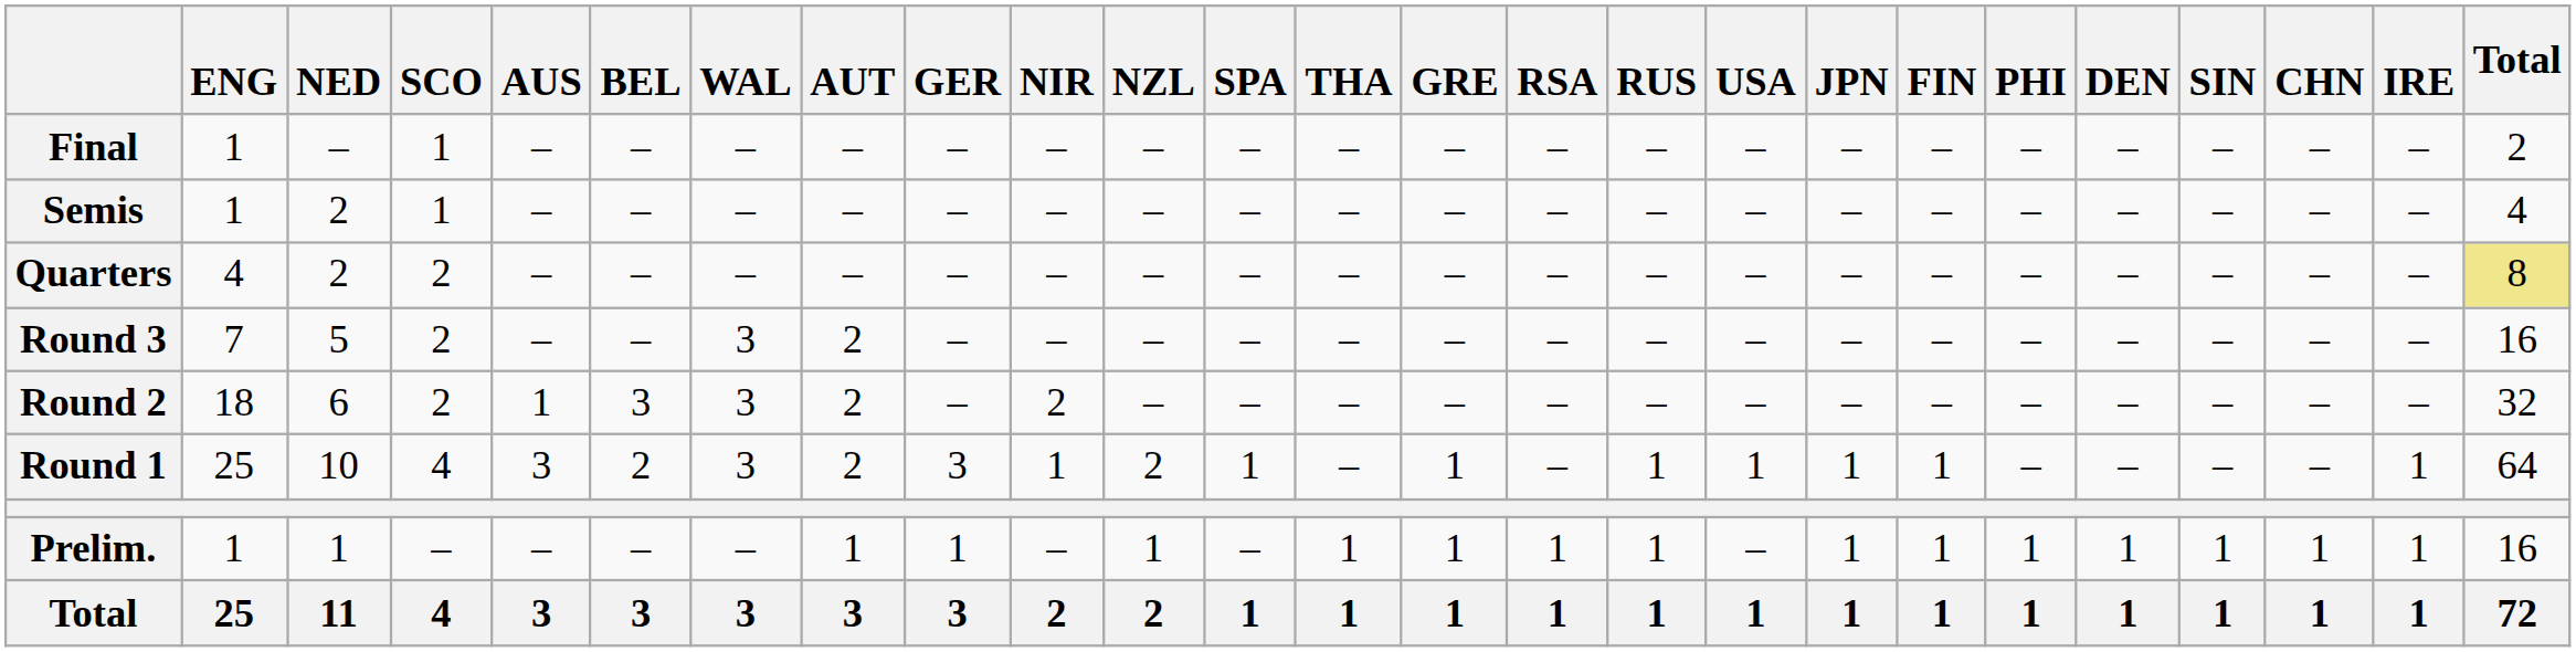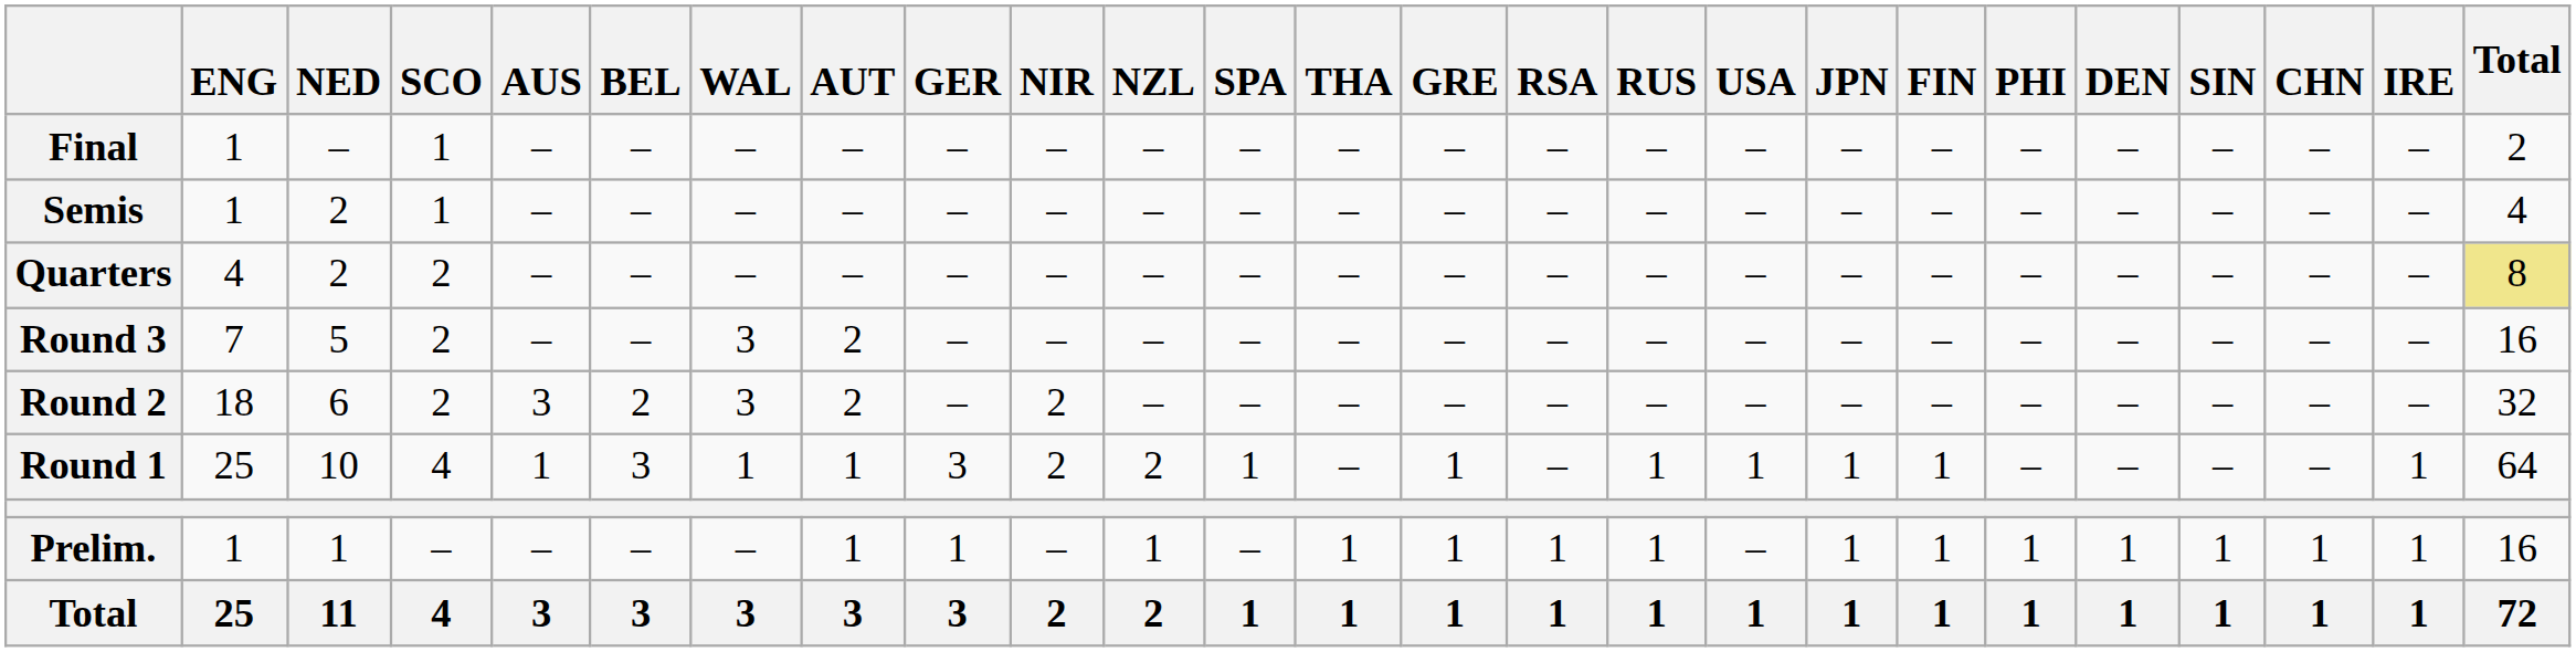 <table class="wikitable">
 <tr>
 <th></th>
 <th> <br>ENG</th>
 <th> <br>NED</th>
 <th> <br>SCO</th>
 <th> <br>AUS</th>
 <th> <br>BEL</th>
 <th> <br>WAL</th>
 <th> <br>AUT</th>
 <th> <br>GER</th>
 <th> <br>NIR</th>
 <th> <br>NZL</th>
 <th> <br>SPA</th>
 <th> <br>THA</th>
 <th> <br>GRE</th>
 <th> <br>RSA</th>
 <th> <br>RUS</th>
 <th> <br>USA</th>
 <th> <br>JPN</th>
 <th> <br>FIN</th>
 <th> <br>PHI</th>
 <th> <br>DEN</th>
 <th> <br>SIN</th>
 <th> <br>CHN</th>
 <th> <br>IRE</th>
 <th>Total</th>
 </tr>
 <tr align="center">
 <th>Final</th>
 <td>1</td>
 <td>–</td>
 <td>1</td>
 <td>–</td>
 <td>–</td>
 <td>–</td>
 <td>–</td>
 <td>–</td>
 <td>–</td>
 <td>–</td>
 <td>–</td>
 <td>–</td>
 <td>–</td>
 <td>–</td>
 <td>–</td>
 <td>–</td>
 <td>–</td>
 <td>–</td>
 <td>–</td>
 <td>–</td>
 <td>–</td>
 <td>–</td>
 <td>–</td>
 <td>2</td>
 </tr>
 <tr align="center">
 <th>Semis</th>
 <td>1</td>
 <td>2</td>
 <td>1</td>
 <td>–</td>
 <td>–</td>
 <td>–</td>
 <td>–</td>
 <td>–</td>
 <td>–</td>
 <td>–</td>
 <td>–</td>
 <td>–</td>
 <td>–</td>
 <td>–</td>
 <td>–</td>
 <td>–</td>
 <td>–</td>
 <td>–</td>
 <td>–</td>
 <td>–</td>
 <td>–</td>
 <td>–</td>
 <td>–</td>
 <td>4</td>
 </tr>
 <tr align="center">
 <th>Quarters</th>
 <td>4</td>
 <td>2</td>
 <td>2</td>
 <td>–</td>
 <td>–</td>
 <td>–</td>
 <td>–</td>
 <td>–</td>
 <td>–</td>
 <td>–</td>
 <td>–</td>
 <td>–</td>
 <td>–</td>
 <td>–</td>
 <td>–</td>
 <td>–</td>
 <td>–</td>
 <td>–</td>
 <td>–</td>
 <td>–</td>
 <td>–</td>
 <td>–</td>
 <td>–</td>
 <td style="background: khaki;">8</td>
 </tr>
 <tr align="center">
 <th>Round 3</th>
 <td>7</td>
 <td>5</td>
 <td>2</td>
 <td>–</td>
 <td>–</td>
 <td>3</td>
 <td>2</td>
 <td>–</td>
 <td>–</td>
 <td>–</td>
 <td>–</td>
 <td>–</td>
 <td>–</td>
 <td>–</td>
 <td>–</td>
 <td>–</td>
 <td>–</td>
 <td>–</td>
 <td>–</td>
 <td>–</td>
 <td>–</td>
 <td>–</td>
 <td>–</td>
 <td>16</td>
 </tr>
 <tr align="center">
 <th>Round 2</th>
 <td>18</td>
 <td>6</td>
 <td>2</td>
-<td>1</td>
 <td>3</td>
+<td>2</td>
 <td>3</td>
 <td>2</td>
 <td>–</td>
 <td>2</td>
 <td>–</td>
 <td>–</td>
 <td>–</td>
 <td>–</td>
 <td>–</td>
 <td>–</td>
 <td>–</td>
 <td>–</td>
 <td>–</td>
 <td>–</td>
 <td>–</td>
 <td>–</td>
 <td>–</td>
 <td>–</td>
 <td>32</td>
 </tr>
 <tr align="center">
 <th>Round 1</th>
 <td>25</td>
 <td>10</td>
 <td>4</td>
+<td>1</td>
+<td>3</td>
+<td>1</td>
+<td>1</td>
 <td>3</td>
 <td>2</td>
-<td>3</td>
-<td>2</td>
-<td>3</td>
-<td>1</td>
 <td>2</td>
 <td>1</td>
 <td>–</td>
 <td>1</td>
 <td>–</td>
 <td>1</td>
 <td>1</td>
 <td>1</td>
 <td>1</td>
 <td>–</td>
 <td>–</td>
 <td>–</td>
 <td>–</td>
 <td>1</td>
 <td>64</td>
 </tr>
 <tr align="center">
 <th colspan=25></th>
 </tr>
 <tr align="center">
 <th>Prelim.</th>
 <td>1</td>
 <td>1</td>
 <td>–</td>
 <td>–</td>
 <td>–</td>
 <td>–</td>
 <td>1</td>
 <td>1</td>
 <td>–</td>
 <td>1</td>
 <td>–</td>
 <td>1</td>
 <td>1</td>
 <td>1</td>
 <td>1</td>
 <td>–</td>
 <td>1</td>
 <td>1</td>
 <td>1</td>
 <td>1</td>
 <td>1</td>
 <td>1</td>
 <td>1</td>
 <td>16</td>
 </tr>
 <tr>
 <th>Total</th>
 <th>25</th>
 <th>11</th>
 <th>4</th>
 <th>3</th>
 <th>3</th>
 <th>3</th>
 <th>3</th>
 <th>3</th>
 <th>2</th>
 <th>2</th>
 <th>1</th>
 <th>1</th>
 <th>1</th>
 <th>1</th>
 <th>1</th>
 <th>1</th>
 <th>1</th>
 <th>1</th>
 <th>1</th>
 <th>1</th>
 <th>1</th>
 <th>1</th>
 <th>1</th>
 <th>72</th>
 </tr>
 </table>
